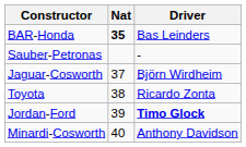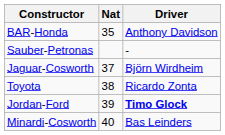 <table class="wikitable" style="font-size: 95%">
 <tr>
 <th>Constructor</th>
 <th>Nat</th>
 <th>Driver</th>
 </tr>
 <tr>
 <td><a href='#'>BAR</a>-<a href='#'>Honda</a></td>
-<td><strong>35</strong></td>
-<td> <a href='#'>Bas Leinders</a></td>
+<td>35</td>
+<td> <a href='#'>Anthony Davidson</a></td>
 </tr>
 <tr>
 <td><a href='#'>Sauber</a>-<a href='#'>Petronas</a></td>
 <td></td>
 <td>-</td>
 </tr>
 <tr>
 <td><a href='#'>Jaguar</a>-<a href='#'>Cosworth</a></td>
 <td>37</td>
 <td> <a href='#'>Björn Wirdheim</a></td>
 </tr>
 <tr>
 <td><a href='#'>Toyota</a></td>
 <td>38</td>
 <td> <a href='#'>Ricardo Zonta</a></td>
 </tr>
 <tr>
 <td><a href='#'>Jordan</a>-<a href='#'>Ford</a></td>
 <td>39</td>
 <td><strong> <a href='#'>Timo Glock</a></strong></td>
 </tr>
 <tr>
 <td><a href='#'>Minardi</a>-<a href='#'>Cosworth</a></td>
 <td>40</td>
-<td> <a href='#'>Anthony Davidson</a></td>
+<td> <a href='#'>Bas Leinders</a></td>
 </tr>
 </table>
